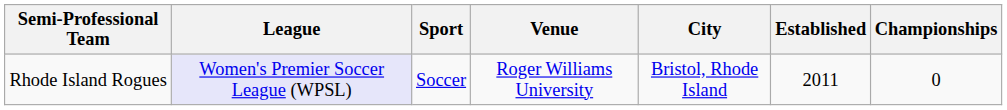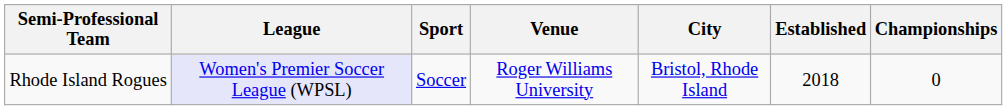 <table class="wikitable sortable" style="text-align:center">
 <tr>
 <th scope="col">Semi-Professional Team</th>
 <th scope="col">League</th>
 <th scope="col">Sport</th>
 <th scope="col">Venue</th>
 <th scope="col">City</th>
 <th scope="col">Established</th>
 <th scope="col">Championships</th>
 </tr>
 <tr>
 <td>Rhode Island Rogues</td>
 <td style="background: lavender;"><a href='#'>Women's Premier Soccer League</a> (WPSL)</td>
 <td><a href='#'>Soccer</a></td>
 <td><a href='#'>Roger Williams University</a></td>
 <td><a href='#'>Bristol, Rhode Island</a></td>
-<td>2011</td>
+<td>2018</td>
 <td>0</td>
 </tr>
 </table>
